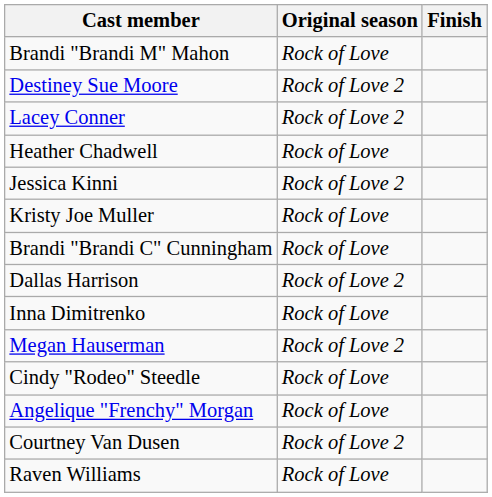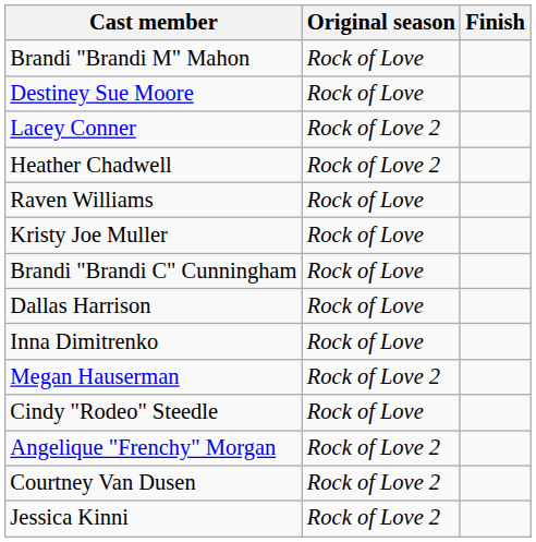 <table class="wikitable sortable">
 <tr>
 <th>Cast member</th>
 <th>Original season</th>
 <th>Finish</th>
 </tr>
 <tr>
 <td>Brandi "Brandi M" Mahon</td>
 <td><em>Rock of Love</em></td>
 <td></td>
 </tr>
 <tr>
 <td><a href='#'>Destiney Sue Moore</a></td>
-<td><em>Rock of Love 2</em></td>
+<td><em>Rock of Love</em></td>
 <td></td>
 </tr>
 <tr>
 <td><a href='#'>Lacey Conner</a></td>
 <td><em>Rock of Love 2</em></td>
 <td></td>
 </tr>
 <tr>
 <td>Heather Chadwell</td>
-<td><em>Rock of Love</em></td>
+<td><em>Rock of Love 2</em></td>
 <td></td>
 </tr>
 <tr>
-<td>Jessica Kinni</td>
-<td><em>Rock of Love 2</em></td>
+<td>Raven Williams</td>
+<td><em>Rock of Love</em></td>
 <td></td>
 </tr>
 <tr>
 <td>Kristy Joe Muller</td>
 <td><em>Rock of Love</em></td>
 <td></td>
 </tr>
 <tr>
 <td>Brandi "Brandi C" Cunningham</td>
 <td><em>Rock of Love</em></td>
 <td></td>
 </tr>
 <tr>
 <td>Dallas Harrison</td>
-<td><em>Rock of Love 2</em></td>
+<td><em>Rock of Love</em></td>
 <td></td>
 </tr>
 <tr>
 <td>Inna Dimitrenko</td>
 <td><em>Rock of Love</em></td>
 <td></td>
 </tr>
 <tr>
 <td><a href='#'>Megan Hauserman</a></td>
 <td><em>Rock of Love 2</em></td>
 <td></td>
 </tr>
 <tr>
 <td>Cindy "Rodeo" Steedle</td>
 <td><em>Rock of Love</em></td>
 <td></td>
 </tr>
 <tr>
 <td><a href='#'>Angelique "Frenchy" Morgan</a></td>
-<td><em>Rock of Love</em></td>
+<td><em>Rock of Love 2</em></td>
 <td></td>
 </tr>
 <tr>
 <td>Courtney Van Dusen</td>
 <td><em>Rock of Love 2</em></td>
 <td></td>
 </tr>
 <tr>
-<td>Raven Williams</td>
-<td><em>Rock of Love</em></td>
+<td>Jessica Kinni</td>
+<td><em>Rock of Love 2</em></td>
 <td></td>
 </tr>
 </table>
